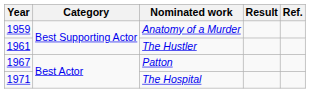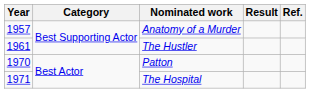 <table class="wikitable">
 <tr>
 <th>Year</th>
 <th>Category</th>
 <th>Nominated work</th>
 <th>Result</th>
 <th>Ref.</th>
 </tr>
 <tr>
-<td><a href='#'>1959</a></td>
+<td><a href='#'>1957</a></td>
 <td rowspan="2"><a href='#'>Best Supporting Actor</a></td>
 <td><em><a href='#'>Anatomy of a Murder</a></em></td>
 <td></td>
 <td align="center"></td>
 </tr>
 <tr>
 <td><a href='#'>1961</a></td>
 <td><em><a href='#'>The Hustler</a></em></td>
 <td></td>
 <td align="center"></td>
 </tr>
 <tr>
-<td><a href='#'>1967</a></td>
+<td><a href='#'>1970</a></td>
 <td rowspan="2"><a href='#'>Best Actor</a></td>
 <td><em><a href='#'>Patton</a></em></td>
 <td></td>
 <td align="center"></td>
 </tr>
 <tr>
 <td><a href='#'>1971</a></td>
 <td><em><a href='#'>The Hospital</a></em></td>
 <td></td>
 <td align="center"></td>
 </tr>
 </table>
